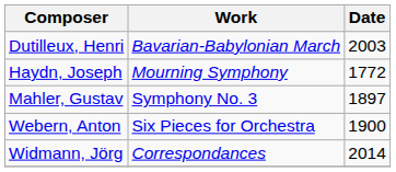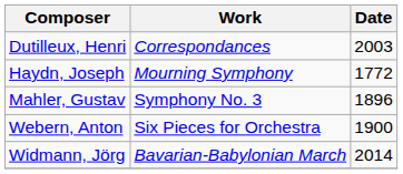 <table class="wikitable sortable">
 <tr>
 <th scope="col">Composer</th>
 <th scope="col">Work</th>
 <th scope="col">Date</th>
 </tr>
 <tr>
 <td><a href='#'>Dutilleux, Henri</a></td>
-<td><em><a href='#'>Bavarian-Babylonian March</a></em></td>
+<td><em><a href='#'>Correspondances</a></em></td>
 <td>2003</td>
 </tr>
 <tr>
 <td><a href='#'>Haydn, Joseph</a></td>
 <td><em><a href='#'>Mourning Symphony</a></em></td>
 <td>1772</td>
 </tr>
 <tr>
 <td><a href='#'>Mahler, Gustav</a></td>
 <td><a href='#'>Symphony No. 3</a></td>
-<td>1897</td>
+<td>1896</td>
 </tr>
 <tr>
 <td><a href='#'>Webern, Anton</a></td>
 <td><a href='#'>Six Pieces for Orchestra</a></td>
 <td>1900</td>
 </tr>
 <tr>
 <td><a href='#'>Widmann, Jörg</a></td>
-<td><em><a href='#'>Correspondances</a></em></td>
+<td><em><a href='#'>Bavarian-Babylonian March</a></em></td>
 <td>2014</td>
 </tr>
 <tr>
 </tr>
 </table>
